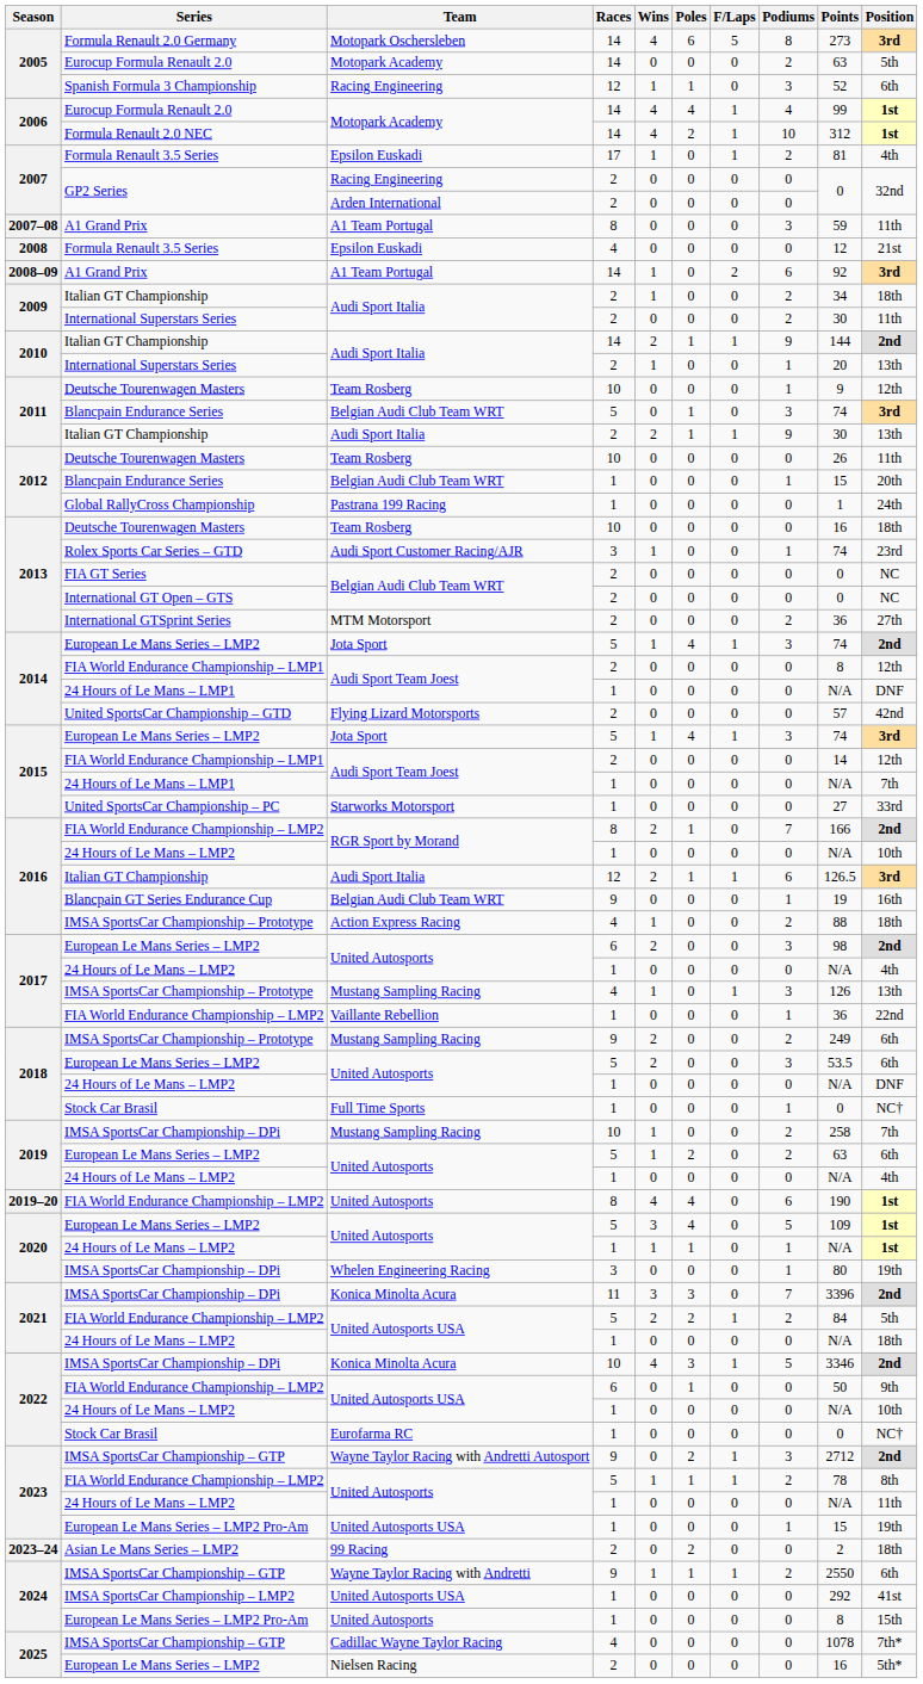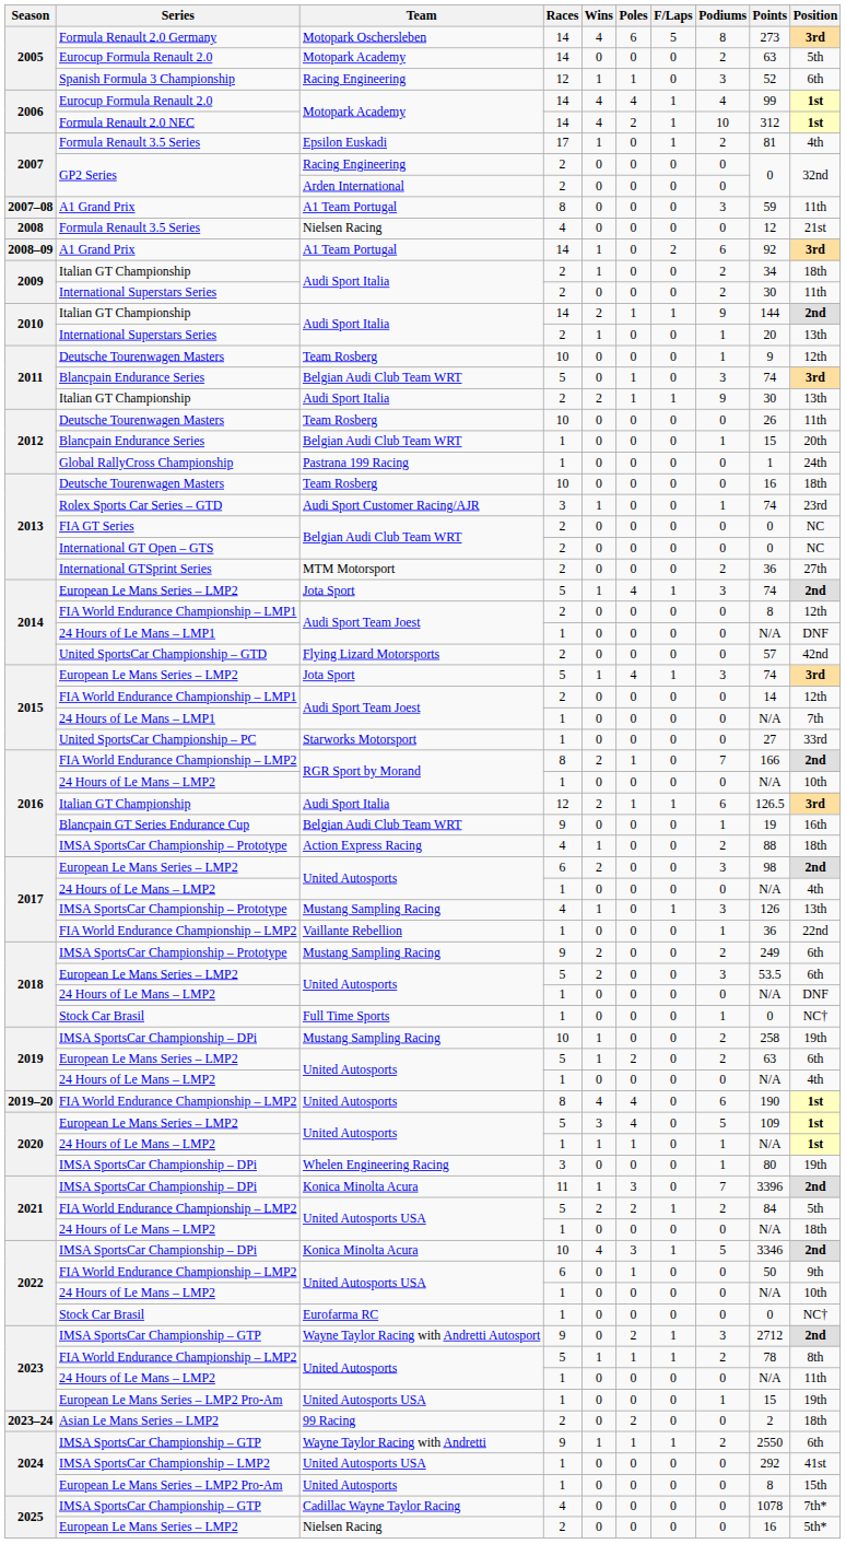 <table class="wikitable" style="font-size: 90%; text-align:center">
 <tr>
 <th>Season</th>
 <th>Series</th>
 <th>Team</th>
 <th>Races</th>
 <th>Wins</th>
 <th>Poles</th>
 <th>F/Laps</th>
 <th>Podiums</th>
 <th>Points</th>
 <th>Position</th>
 </tr>
 <tr>
 <th rowspan=3>2005</th>
 <td align=left><a href='#'>Formula Renault 2.0 Germany</a></td>
 <td align=left><a href='#'>Motopark Oschersleben</a></td>
 <td>14</td>
 <td>4</td>
 <td>6</td>
 <td>5</td>
 <td>8</td>
 <td>273</td>
 <td style="background:#FFDF9F;"><strong>3rd</strong></td>
 </tr>
 <tr>
 <td align=left><a href='#'>Eurocup Formula Renault 2.0</a></td>
 <td align=left><a href='#'>Motopark Academy</a></td>
 <td>14</td>
 <td>0</td>
 <td>0</td>
 <td>0</td>
 <td>2</td>
 <td>63</td>
 <td>5th</td>
 </tr>
 <tr>
 <td align=left><a href='#'>Spanish Formula 3 Championship</a></td>
 <td align=left><a href='#'>Racing Engineering</a></td>
 <td>12</td>
 <td>1</td>
 <td>1</td>
 <td>0</td>
 <td>3</td>
 <td>52</td>
 <td>6th</td>
 </tr>
 <tr>
 <th rowspan=2>2006</th>
 <td align=left><a href='#'>Eurocup Formula Renault 2.0</a></td>
 <td align=left rowspan=2><a href='#'>Motopark Academy</a></td>
 <td>14</td>
 <td>4</td>
 <td>4</td>
 <td>1</td>
 <td>4</td>
 <td>99</td>
 <td style="background:#FFFFBF;"><strong>1st</strong></td>
 </tr>
 <tr>
 <td align=left><a href='#'>Formula Renault 2.0 NEC</a></td>
 <td>14</td>
 <td>4</td>
 <td>2</td>
 <td>1</td>
 <td>10</td>
 <td>312</td>
 <td style="background:#FFFFBF;"><strong>1st</strong></td>
 </tr>
 <tr>
 <th rowspan=3>2007</th>
 <td align=left><a href='#'>Formula Renault 3.5 Series</a></td>
 <td align=left><a href='#'>Epsilon Euskadi</a></td>
 <td>17</td>
 <td>1</td>
 <td>0</td>
 <td>1</td>
 <td>2</td>
 <td>81</td>
 <td>4th</td>
 </tr>
 <tr>
 <td align=left rowspan=2><a href='#'>GP2 Series</a></td>
 <td align=left><a href='#'>Racing Engineering</a></td>
 <td>2</td>
 <td>0</td>
 <td>0</td>
 <td>0</td>
 <td>0</td>
 <td rowspan=2>0</td>
 <td rowspan=2>32nd</td>
 </tr>
 <tr>
 <td align=left><a href='#'>Arden International</a></td>
 <td>2</td>
 <td>0</td>
 <td>0</td>
 <td>0</td>
 <td>0</td>
 </tr>
 <tr>
 <th>2007–08</th>
 <td align=left><a href='#'>A1 Grand Prix</a></td>
 <td align=left><a href='#'>A1 Team Portugal</a></td>
 <td>8</td>
 <td>0</td>
 <td>0</td>
 <td>0</td>
 <td>3</td>
 <td>59</td>
 <td>11th</td>
 </tr>
 <tr>
 <th>2008</th>
 <td align=left><a href='#'>Formula Renault 3.5 Series</a></td>
-<td align=left><a href='#'>Epsilon Euskadi</a></td>
+<td align=left>Nielsen Racing</td>
 <td>4</td>
 <td>0</td>
 <td>0</td>
 <td>0</td>
 <td>0</td>
 <td>12</td>
 <td>21st</td>
 </tr>
 <tr>
 <th>2008–09</th>
 <td align=left><a href='#'>A1 Grand Prix</a></td>
 <td align=left><a href='#'>A1 Team Portugal</a></td>
 <td>14</td>
 <td>1</td>
 <td>0</td>
 <td>2</td>
 <td>6</td>
 <td>92</td>
 <td style="background:#FFDF9F;"><strong>3rd</strong></td>
 </tr>
 <tr>
 <th rowspan="2">2009</th>
 <td align=left>Italian GT Championship</td>
 <td rowspan="2" align="left"><a href='#'>Audi Sport Italia</a></td>
 <td>2</td>
 <td>1</td>
 <td>0</td>
 <td>0</td>
 <td>2</td>
 <td>34</td>
 <td>18th</td>
 </tr>
 <tr>
 <td align=left><a href='#'>International Superstars Series</a></td>
 <td>2</td>
 <td>0</td>
 <td>0</td>
 <td>0</td>
 <td>2</td>
 <td>30</td>
 <td>11th</td>
 </tr>
 <tr>
 <th rowspan="2">2010</th>
 <td align=left>Italian GT Championship</td>
 <td rowspan="2" align="left"><a href='#'>Audi Sport Italia</a></td>
 <td>14</td>
 <td>2</td>
 <td>1</td>
 <td>1</td>
 <td>9</td>
 <td>144</td>
 <td style="background:#DFDFDF;"><strong>2nd</strong></td>
 </tr>
 <tr>
 <td align=left><a href='#'>International Superstars Series</a></td>
 <td>2</td>
 <td>1</td>
 <td>0</td>
 <td>0</td>
 <td>1</td>
 <td>20</td>
 <td>13th</td>
 </tr>
 <tr>
 <th rowspan=3>2011</th>
 <td align=left><a href='#'>Deutsche Tourenwagen Masters</a></td>
 <td align=left><a href='#'>Team Rosberg</a></td>
 <td>10</td>
 <td>0</td>
 <td>0</td>
 <td>0</td>
 <td>1</td>
 <td>9</td>
 <td>12th</td>
 </tr>
 <tr>
 <td align=left><a href='#'>Blancpain Endurance Series</a></td>
 <td align=left><a href='#'>Belgian Audi Club Team WRT</a></td>
 <td>5</td>
 <td>0</td>
 <td>1</td>
 <td>0</td>
 <td>3</td>
 <td>74</td>
 <td style="background:#FFDF9F;"><strong>3rd</strong></td>
 </tr>
 <tr>
 <td align=left>Italian GT Championship</td>
 <td align=left><a href='#'>Audi Sport Italia</a></td>
 <td>2</td>
 <td>2</td>
 <td>1</td>
 <td>1</td>
 <td>9</td>
 <td>30</td>
 <td>13th</td>
 </tr>
 <tr>
 <th rowspan=3>2012</th>
 <td align=left><a href='#'>Deutsche Tourenwagen Masters</a></td>
 <td align=left><a href='#'>Team Rosberg</a></td>
 <td>10</td>
 <td>0</td>
 <td>0</td>
 <td>0</td>
 <td>0</td>
 <td>26</td>
 <td>11th</td>
 </tr>
 <tr>
 <td align=left><a href='#'>Blancpain Endurance Series</a></td>
 <td align=left><a href='#'>Belgian Audi Club Team WRT</a></td>
 <td>1</td>
 <td>0</td>
 <td>0</td>
 <td>0</td>
 <td>1</td>
 <td>15</td>
 <td>20th</td>
 </tr>
 <tr>
 <td align=left><a href='#'>Global RallyCross Championship</a></td>
 <td align=left><a href='#'>Pastrana 199 Racing</a></td>
 <td>1</td>
 <td>0</td>
 <td>0</td>
 <td>0</td>
 <td>0</td>
 <td>1</td>
 <td>24th</td>
 </tr>
 <tr>
 <th rowspan=5>2013</th>
 <td align=left><a href='#'>Deutsche Tourenwagen Masters</a></td>
 <td align=left><a href='#'>Team Rosberg</a></td>
 <td>10</td>
 <td>0</td>
 <td>0</td>
 <td>0</td>
 <td>0</td>
 <td>16</td>
 <td>18th</td>
 </tr>
 <tr>
 <td align=left><a href='#'>Rolex Sports Car Series – GTD</a></td>
 <td align=left><a href='#'>Audi Sport Customer Racing/AJR</a></td>
 <td>3</td>
 <td>1</td>
 <td>0</td>
 <td>0</td>
 <td>1</td>
 <td>74</td>
 <td>23rd</td>
 </tr>
 <tr>
 <td align=left><a href='#'>FIA GT Series</a></td>
 <td align=left rowspan=2><a href='#'>Belgian Audi Club Team WRT</a></td>
 <td>2</td>
 <td>0</td>
 <td>0</td>
 <td>0</td>
 <td>0</td>
 <td>0</td>
 <td>NC</td>
 </tr>
 <tr>
 <td align=left><a href='#'>International GT Open – GTS</a></td>
 <td>2</td>
 <td>0</td>
 <td>0</td>
 <td>0</td>
 <td>0</td>
 <td>0</td>
 <td>NC</td>
 </tr>
 <tr>
 <td align=left><a href='#'>International GTSprint Series</a></td>
 <td align=left>MTM Motorsport</td>
 <td>2</td>
 <td>0</td>
 <td>0</td>
 <td>0</td>
 <td>2</td>
 <td>36</td>
 <td>27th</td>
 </tr>
 <tr>
 <th rowspan="4">2014</th>
 <td align=left><a href='#'>European Le Mans Series – LMP2</a></td>
 <td align=left><a href='#'>Jota Sport</a></td>
 <td>5</td>
 <td>1</td>
 <td>4</td>
 <td>1</td>
 <td>3</td>
 <td>74</td>
 <td style="background:#DFDFDF;"><strong>2nd</strong></td>
 </tr>
 <tr>
 <td align=left><a href='#'>FIA World Endurance Championship – LMP1</a></td>
 <td align=left rowspan=2><a href='#'>Audi Sport Team Joest</a></td>
 <td>2</td>
 <td>0</td>
 <td>0</td>
 <td>0</td>
 <td>0</td>
 <td>8</td>
 <td>12th</td>
 </tr>
 <tr>
 <td align=left><a href='#'>24 Hours of Le Mans – LMP1</a></td>
 <td>1</td>
 <td>0</td>
 <td>0</td>
 <td>0</td>
 <td>0</td>
 <td>N/A</td>
 <td>DNF</td>
 </tr>
 <tr>
 <td align=left><a href='#'>United SportsCar Championship – GTD</a></td>
 <td align=left><a href='#'>Flying Lizard Motorsports</a></td>
 <td>2</td>
 <td>0</td>
 <td>0</td>
 <td>0</td>
 <td>0</td>
 <td>57</td>
 <td>42nd</td>
 </tr>
 <tr>
 <th rowspan=4>2015</th>
 <td align=left><a href='#'>European Le Mans Series – LMP2</a></td>
 <td align=left><a href='#'>Jota Sport</a></td>
 <td>5</td>
 <td>1</td>
 <td>4</td>
 <td>1</td>
 <td>3</td>
 <td>74</td>
 <td style="background:#FFDF9F;"><strong>3rd</strong></td>
 </tr>
 <tr>
 <td align=left><a href='#'>FIA World Endurance Championship – LMP1</a></td>
 <td align=left rowspan=2><a href='#'>Audi Sport Team Joest</a></td>
 <td>2</td>
 <td>0</td>
 <td>0</td>
 <td>0</td>
 <td>0</td>
 <td>14</td>
 <td>12th</td>
 </tr>
 <tr>
 <td align=left><a href='#'>24 Hours of Le Mans – LMP1</a></td>
 <td>1</td>
 <td>0</td>
 <td>0</td>
 <td>0</td>
 <td>0</td>
 <td>N/A</td>
 <td>7th</td>
 </tr>
 <tr>
 <td align=left><a href='#'>United SportsCar Championship – PC</a></td>
 <td align=left><a href='#'>Starworks Motorsport</a></td>
 <td>1</td>
 <td>0</td>
 <td>0</td>
 <td>0</td>
 <td>0</td>
 <td>27</td>
 <td>33rd</td>
 </tr>
 <tr>
 <th rowspan=5>2016</th>
 <td align=left><a href='#'>FIA World Endurance Championship – LMP2</a></td>
 <td align=left rowspan=2><a href='#'>RGR Sport by Morand</a></td>
 <td>8</td>
 <td>2</td>
 <td>1</td>
 <td>0</td>
 <td>7</td>
 <td>166</td>
 <td style="background:#DFDFDF;"><strong>2nd</strong></td>
 </tr>
 <tr>
 <td align=left><a href='#'>24 Hours of Le Mans – LMP2</a></td>
 <td>1</td>
 <td>0</td>
 <td>0</td>
 <td>0</td>
 <td>0</td>
 <td>N/A</td>
 <td>10th</td>
 </tr>
 <tr>
 <td align=left><a href='#'>Italian GT Championship</a></td>
 <td align=left><a href='#'>Audi Sport Italia</a></td>
 <td>12</td>
 <td>2</td>
 <td>1</td>
 <td>1</td>
 <td>6</td>
 <td>126.5</td>
 <td style="background:#FFDF9F;"><strong>3rd</strong></td>
 </tr>
 <tr>
 <td align=left><a href='#'>Blancpain GT Series Endurance Cup</a></td>
 <td align=left><a href='#'>Belgian Audi Club Team WRT</a></td>
 <td>9</td>
 <td>0</td>
 <td>0</td>
 <td>0</td>
 <td>1</td>
 <td>19</td>
 <td>16th</td>
 </tr>
 <tr>
 <td align=left><a href='#'>IMSA SportsCar Championship – Prototype</a></td>
 <td align=left><a href='#'>Action Express Racing</a></td>
 <td>4</td>
 <td>1</td>
 <td>0</td>
 <td>0</td>
 <td>2</td>
 <td>88</td>
 <td>18th</td>
 </tr>
 <tr>
 <th rowspan=4>2017</th>
 <td align=left><a href='#'>European Le Mans Series – LMP2</a></td>
 <td align=left rowspan=2><a href='#'>United Autosports</a></td>
 <td>6</td>
 <td>2</td>
 <td>0</td>
 <td>0</td>
 <td>3</td>
 <td>98</td>
 <td style="background:#DFDFDF;"><strong>2nd</strong></td>
 </tr>
 <tr>
 <td align=left><a href='#'>24 Hours of Le Mans – LMP2</a></td>
 <td>1</td>
 <td>0</td>
 <td>0</td>
 <td>0</td>
 <td>0</td>
 <td>N/A</td>
 <td>4th</td>
 </tr>
 <tr>
 <td align=left><a href='#'>IMSA SportsCar Championship – Prototype</a></td>
 <td align=left><a href='#'>Mustang Sampling Racing</a></td>
 <td>4</td>
 <td>1</td>
 <td>0</td>
 <td>1</td>
 <td>3</td>
 <td>126</td>
 <td>13th</td>
 </tr>
 <tr>
 <td align=left><a href='#'>FIA World Endurance Championship – LMP2</a></td>
 <td align=left><a href='#'>Vaillante Rebellion</a></td>
 <td>1</td>
 <td>0</td>
 <td>0</td>
 <td>0</td>
 <td>1</td>
 <td>36</td>
 <td>22nd</td>
 </tr>
 <tr>
 <th rowspan=4>2018</th>
 <td align=left><a href='#'>IMSA SportsCar Championship – Prototype</a></td>
 <td align=left><a href='#'>Mustang Sampling Racing</a></td>
 <td>9</td>
 <td>2</td>
 <td>0</td>
 <td>0</td>
 <td>2</td>
 <td>249</td>
 <td>6th</td>
 </tr>
 <tr>
 <td align=left><a href='#'>European Le Mans Series – LMP2</a></td>
 <td align=left rowspan=2><a href='#'>United Autosports</a></td>
 <td>5</td>
 <td>2</td>
 <td>0</td>
 <td>0</td>
 <td>3</td>
 <td>53.5</td>
 <td>6th</td>
 </tr>
 <tr>
 <td align=left><a href='#'>24 Hours of Le Mans – LMP2</a></td>
 <td>1</td>
 <td>0</td>
 <td>0</td>
 <td>0</td>
 <td>0</td>
 <td>N/A</td>
 <td>DNF</td>
 </tr>
 <tr>
 <td align=left><a href='#'>Stock Car Brasil</a></td>
 <td align=left><a href='#'>Full Time Sports</a></td>
 <td>1</td>
 <td>0</td>
 <td>0</td>
 <td>0</td>
 <td>1</td>
 <td>0</td>
 <td>NC†</td>
 </tr>
 <tr>
 <th rowspan=3>2019</th>
 <td align=left><a href='#'>IMSA SportsCar Championship – DPi</a></td>
 <td align=left><a href='#'>Mustang Sampling Racing</a></td>
 <td>10</td>
 <td>1</td>
 <td>0</td>
 <td>0</td>
 <td>2</td>
 <td>258</td>
-<td>7th</td>
+<td>19th</td>
 </tr>
 <tr>
 <td align=left><a href='#'>European Le Mans Series – LMP2</a></td>
 <td align=left rowspan=2><a href='#'>United Autosports</a></td>
 <td>5</td>
 <td>1</td>
 <td>2</td>
 <td>0</td>
 <td>2</td>
 <td>63</td>
 <td>6th</td>
 </tr>
 <tr>
 <td align=left><a href='#'>24 Hours of Le Mans – LMP2</a></td>
 <td>1</td>
 <td>0</td>
 <td>0</td>
 <td>0</td>
 <td>0</td>
 <td>N/A</td>
 <td>4th</td>
 </tr>
 <tr>
 <th>2019–20</th>
 <td align=left><a href='#'>FIA World Endurance Championship – LMP2</a></td>
 <td align=left><a href='#'>United Autosports</a></td>
 <td>8</td>
 <td>4</td>
 <td>4</td>
 <td>0</td>
 <td>6</td>
 <td>190</td>
 <td style="background:#FFFFBF;"><strong>1st</strong></td>
 </tr>
 <tr>
 <th rowspan=3>2020</th>
 <td align=left><a href='#'>European Le Mans Series – LMP2</a></td>
 <td align=left rowspan=2><a href='#'>United Autosports</a></td>
 <td>5</td>
 <td>3</td>
 <td>4</td>
 <td>0</td>
 <td>5</td>
 <td>109</td>
 <td style="background:#FFFFBF;"><strong>1st</strong></td>
 </tr>
 <tr>
 <td align=left><a href='#'>24 Hours of Le Mans – LMP2</a></td>
 <td>1</td>
 <td>1</td>
 <td>1</td>
 <td>0</td>
 <td>1</td>
 <td>N/A</td>
 <td style="background:#FFFFBF;"><strong>1st</strong></td>
 </tr>
 <tr>
 <td align=left><a href='#'>IMSA SportsCar Championship – DPi</a></td>
 <td align=left><a href='#'>Whelen Engineering Racing</a></td>
 <td>3</td>
 <td>0</td>
 <td>0</td>
 <td>0</td>
 <td>1</td>
 <td>80</td>
 <td>19th</td>
 </tr>
 <tr>
 <th rowspan=3>2021</th>
 <td align=left><a href='#'>IMSA SportsCar Championship – DPi</a></td>
 <td align=left><a href='#'>Konica Minolta Acura</a></td>
 <td>11</td>
-<td>3</td>
+<td>1</td>
 <td>3</td>
 <td>0</td>
 <td>7</td>
 <td>3396</td>
 <td style="background:#DFDFDF;"><strong>2nd</strong></td>
 </tr>
 <tr>
 <td align=left><a href='#'>FIA World Endurance Championship – LMP2</a></td>
 <td align=left rowspan=2><a href='#'>United Autosports USA</a></td>
 <td>5</td>
 <td>2</td>
 <td>2</td>
 <td>1</td>
 <td>2</td>
 <td>84</td>
 <td>5th</td>
 </tr>
 <tr>
 <td align=left><a href='#'>24 Hours of Le Mans – LMP2</a></td>
 <td>1</td>
 <td>0</td>
 <td>0</td>
 <td>0</td>
 <td>0</td>
 <td>N/A</td>
 <td>18th</td>
 </tr>
 <tr>
 <th rowspan="4">2022</th>
 <td align=left><a href='#'>IMSA SportsCar Championship – DPi</a></td>
 <td align=left><a href='#'>Konica Minolta Acura</a></td>
 <td>10</td>
 <td>4</td>
 <td>3</td>
 <td>1</td>
 <td>5</td>
 <td>3346</td>
 <td style="background:#DFDFDF;"><strong>2nd</strong></td>
 </tr>
 <tr>
 <td align=left><a href='#'>FIA World Endurance Championship – LMP2</a></td>
 <td rowspan="2" align="left"><a href='#'>United Autosports USA</a></td>
 <td>6</td>
 <td>0</td>
 <td>1</td>
 <td>0</td>
 <td>0</td>
 <td>50</td>
 <td>9th</td>
 </tr>
 <tr>
 <td align=left><a href='#'>24 Hours of Le Mans – LMP2</a></td>
 <td>1</td>
 <td>0</td>
 <td>0</td>
 <td>0</td>
 <td>0</td>
 <td>N/A</td>
 <td>10th</td>
 </tr>
 <tr>
 <td align=left><a href='#'>Stock Car Brasil</a></td>
 <td align=left><a href='#'>Eurofarma RC</a></td>
 <td>1</td>
 <td>0</td>
 <td>0</td>
 <td>0</td>
 <td>0</td>
 <td>0</td>
 <td>NC†</td>
 </tr>
 <tr>
 <th rowspan="4">2023</th>
 <td align=left><a href='#'>IMSA SportsCar Championship – GTP</a></td>
 <td align=left><a href='#'>Wayne Taylor Racing</a> with <a href='#'>Andretti Autosport</a></td>
 <td>9</td>
 <td>0</td>
 <td>2</td>
 <td>1</td>
 <td>3</td>
 <td>2712</td>
 <td style="background:#DFDFDF;"><strong>2nd</strong></td>
 </tr>
 <tr>
 <td align=left><a href='#'>FIA World Endurance Championship – LMP2</a></td>
 <td rowspan="2" align="left"><a href='#'>United Autosports</a></td>
 <td>5</td>
 <td>1</td>
 <td>1</td>
 <td>1</td>
 <td>2</td>
 <td>78</td>
 <td>8th</td>
 </tr>
 <tr>
 <td align=left><a href='#'>24 Hours of Le Mans – LMP2</a></td>
 <td>1</td>
 <td>0</td>
 <td>0</td>
 <td>0</td>
 <td>0</td>
 <td>N/A</td>
 <td>11th</td>
 </tr>
 <tr>
 <td align=left><a href='#'>European Le Mans Series – LMP2 Pro-Am</a></td>
 <td align=left><a href='#'>United Autosports USA</a></td>
 <td>1</td>
 <td>0</td>
 <td>0</td>
 <td>0</td>
 <td>1</td>
 <td>15</td>
 <td>19th</td>
 </tr>
 <tr>
 <th>2023–24</th>
 <td align=left><a href='#'>Asian Le Mans Series – LMP2</a></td>
 <td align=left><a href='#'>99 Racing</a></td>
 <td>2</td>
 <td>0</td>
 <td>2</td>
 <td>0</td>
 <td>0</td>
 <td>2</td>
 <td>18th</td>
 </tr>
 <tr>
 <th rowspan="3">2024</th>
 <td align=left><a href='#'>IMSA SportsCar Championship – GTP</a></td>
 <td align=left><a href='#'>Wayne Taylor Racing</a> with <a href='#'>Andretti</a></td>
 <td>9</td>
 <td>1</td>
 <td>1</td>
 <td>1</td>
 <td>2</td>
 <td>2550</td>
 <td>6th</td>
 </tr>
 <tr>
 <td align=left><a href='#'>IMSA SportsCar Championship – LMP2</a></td>
 <td align=left><a href='#'>United Autosports USA</a></td>
 <td>1</td>
 <td>0</td>
 <td>0</td>
 <td>0</td>
 <td>0</td>
 <td>292</td>
 <td>41st</td>
 </tr>
 <tr>
 <td align=left><a href='#'>European Le Mans Series – LMP2 Pro-Am</a></td>
 <td align=left><a href='#'>United Autosports</a></td>
 <td>1</td>
 <td>0</td>
 <td>0</td>
 <td>0</td>
 <td>0</td>
 <td>8</td>
 <td>15th</td>
 </tr>
 <tr>
 <th rowspan="2">2025</th>
 <td align=left><a href='#'>IMSA SportsCar Championship – GTP</a></td>
 <td align=left><a href='#'>Cadillac Wayne Taylor Racing</a></td>
 <td>4</td>
 <td>0</td>
 <td>0</td>
 <td>0</td>
 <td>0</td>
 <td>1078</td>
 <td>7th*</td>
 </tr>
 <tr>
 <td align=left><a href='#'>European Le Mans Series – LMP2</a></td>
 <td align=left>Nielsen Racing</td>
 <td>2</td>
 <td>0</td>
 <td>0</td>
 <td>0</td>
 <td>0</td>
 <td>16</td>
 <td>5th*</td>
 </tr>
 </table>
